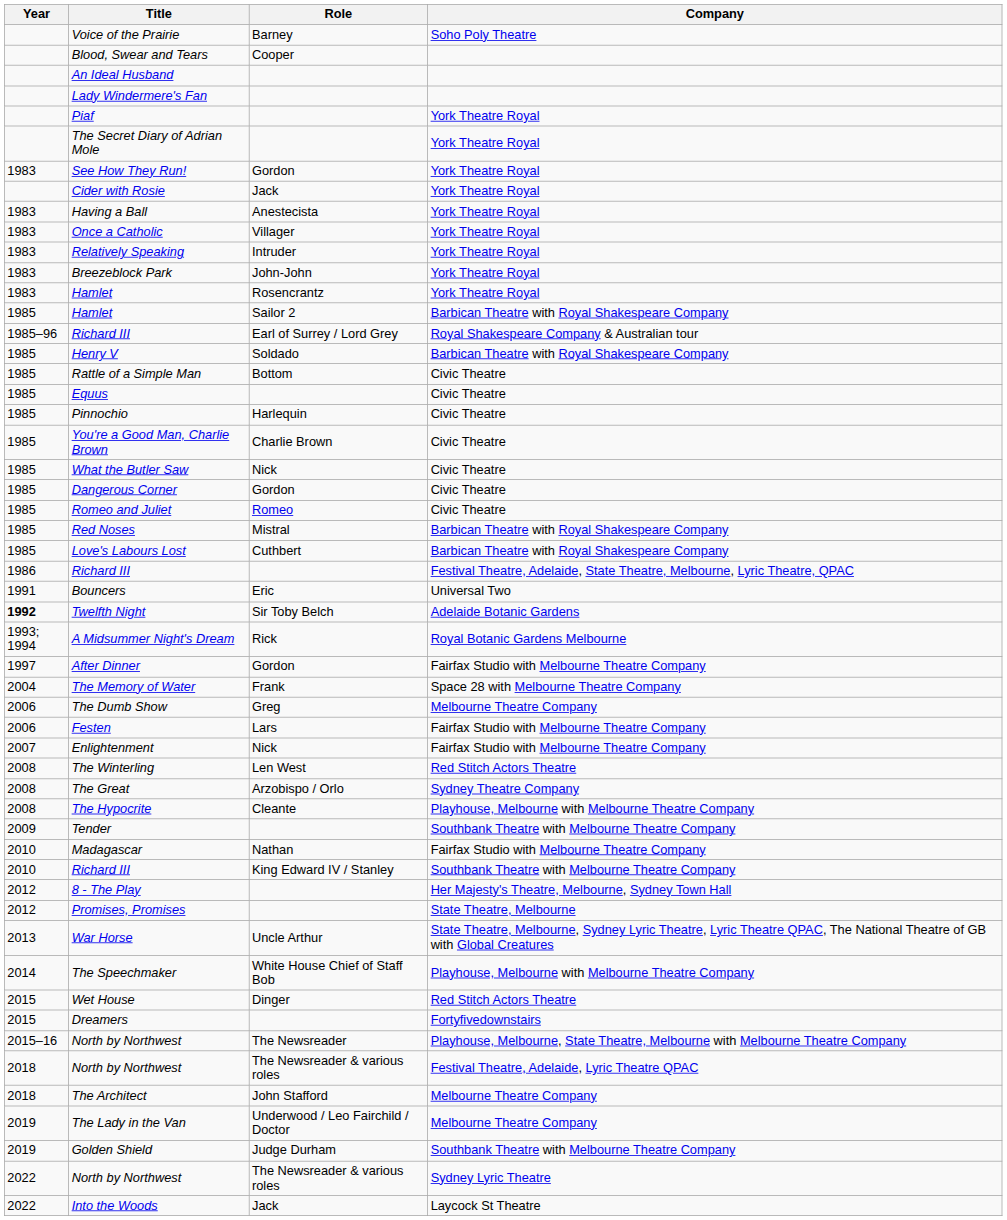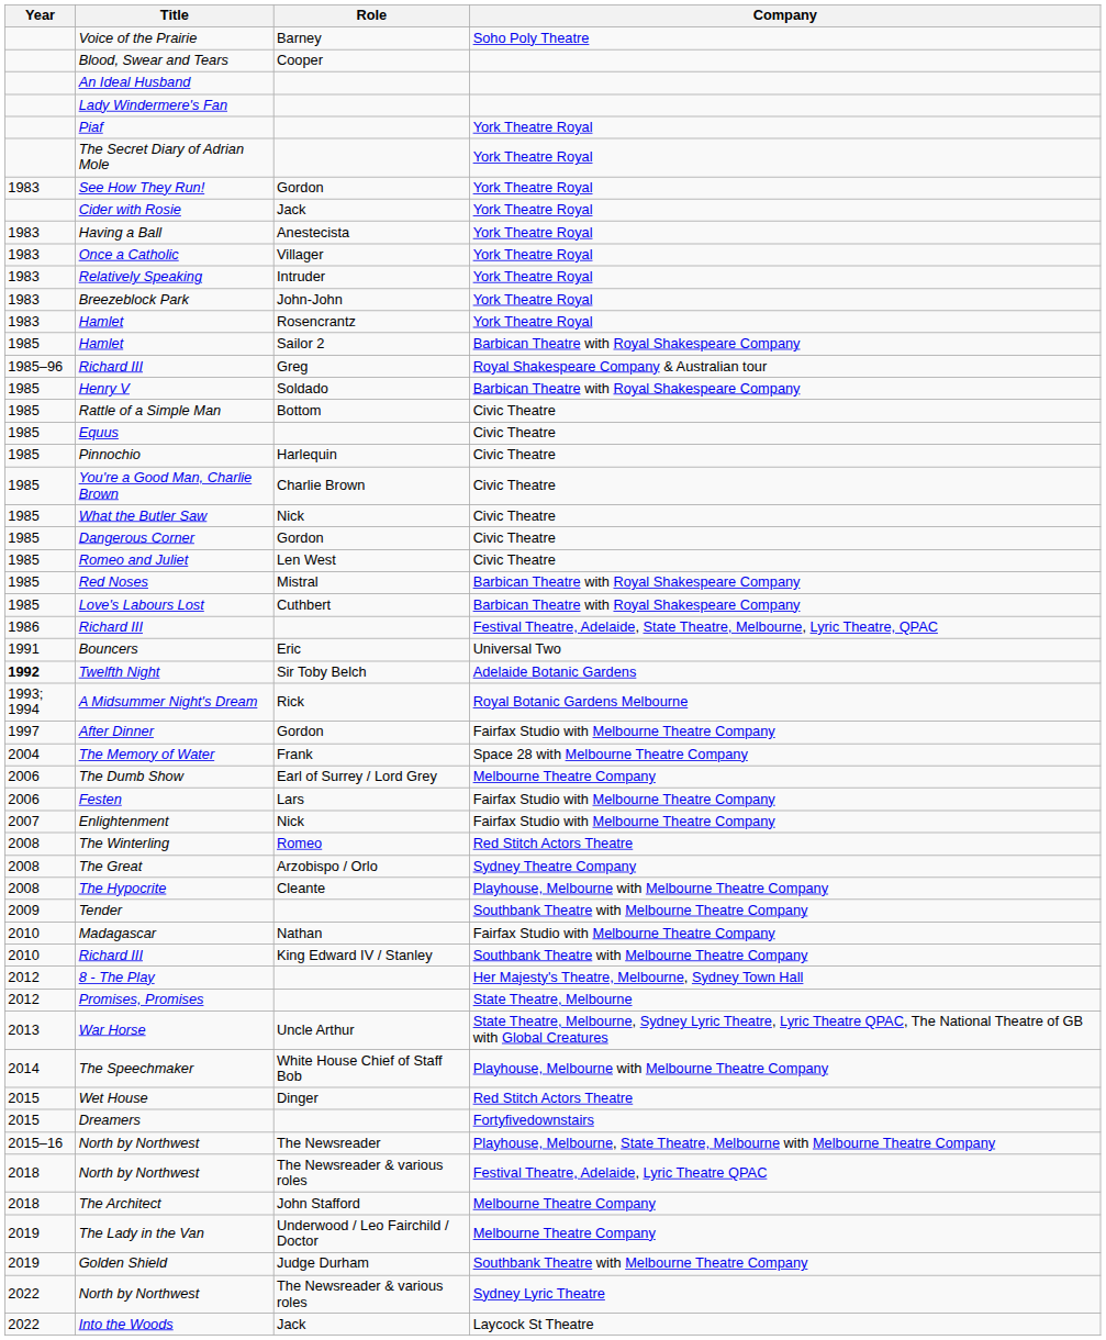 <table class="wikitable">
 <tr>
 <th>Year</th>
 <th>Title</th>
 <th>Role</th>
 <th>Company</th>
 </tr>
 <tr>
 <td></td>
 <td><em>Voice of the Prairie</em></td>
 <td>Barney</td>
 <td><a href='#'>Soho Poly Theatre</a></td>
 </tr>
 <tr>
 <td></td>
 <td><em>Blood, Swear and Tears</em></td>
 <td>Cooper</td>
 <td></td>
 </tr>
 <tr>
 <td></td>
 <td><em><a href='#'>An Ideal Husband</a></em></td>
 <td></td>
 <td></td>
 </tr>
 <tr>
 <td></td>
 <td><em><a href='#'>Lady Windermere's Fan</a></em></td>
 <td></td>
 <td></td>
 </tr>
 <tr>
 <td></td>
 <td><em><a href='#'>Piaf</a></em></td>
 <td></td>
 <td><a href='#'>York Theatre Royal</a></td>
 </tr>
 <tr>
 <td></td>
 <td><em>The Secret Diary of Adrian Mole</em></td>
 <td></td>
 <td><a href='#'>York Theatre Royal</a></td>
 </tr>
 <tr>
 <td>1983</td>
 <td><em><a href='#'>See How They Run!</a></em></td>
 <td>Gordon</td>
 <td><a href='#'>York Theatre Royal</a></td>
 </tr>
 <tr>
 <td></td>
 <td><em><a href='#'>Cider with Rosie</a></em></td>
 <td>Jack</td>
 <td><a href='#'>York Theatre Royal</a></td>
 </tr>
 <tr>
 <td>1983</td>
 <td><em>Having a Ball</em></td>
 <td>Anestecista</td>
 <td><a href='#'>York Theatre Royal</a></td>
 </tr>
 <tr>
 <td>1983</td>
 <td><em><a href='#'>Once a Catholic</a></em></td>
 <td>Villager</td>
 <td><a href='#'>York Theatre Royal</a></td>
 </tr>
 <tr>
 <td>1983</td>
 <td><em><a href='#'>Relatively Speaking</a></em></td>
 <td>Intruder</td>
 <td><a href='#'>York Theatre Royal</a></td>
 </tr>
 <tr>
 <td>1983</td>
 <td><em>Breezeblock Park</em></td>
 <td>John-John</td>
 <td><a href='#'>York Theatre Royal</a></td>
 </tr>
 <tr>
 <td>1983</td>
 <td><em><a href='#'>Hamlet</a></em></td>
 <td>Rosencrantz</td>
 <td><a href='#'>York Theatre Royal</a></td>
 </tr>
 <tr>
 <td>1985</td>
 <td><em><a href='#'>Hamlet</a></em></td>
 <td>Sailor 2</td>
 <td><a href='#'>Barbican Theatre</a> with <a href='#'>Royal Shakespeare Company</a></td>
 </tr>
 <tr>
 <td>1985–96</td>
 <td><em><a href='#'>Richard III</a></em></td>
-<td>Earl of Surrey / Lord Grey</td>
+<td>Greg</td>
 <td><a href='#'>Royal Shakespeare Company</a> & Australian tour</td>
 </tr>
 <tr>
 <td>1985</td>
 <td><em><a href='#'>Henry V</a></em></td>
 <td>Soldado</td>
 <td><a href='#'>Barbican Theatre</a> with <a href='#'>Royal Shakespeare Company</a></td>
 </tr>
 <tr>
 <td>1985</td>
 <td><em>Rattle of a Simple Man</em></td>
 <td>Bottom</td>
 <td>Civic Theatre</td>
 </tr>
 <tr>
 <td>1985</td>
 <td><em><a href='#'>Equus</a></em></td>
 <td></td>
 <td>Civic Theatre</td>
 </tr>
 <tr>
 <td>1985</td>
 <td><em>Pinnochio</em></td>
 <td>Harlequin</td>
 <td>Civic Theatre</td>
 </tr>
 <tr>
 <td>1985</td>
 <td><em><a href='#'>You're a Good Man, Charlie Brown</a></em></td>
 <td>Charlie Brown</td>
 <td>Civic Theatre</td>
 </tr>
 <tr>
 <td>1985</td>
 <td><em><a href='#'>What the Butler Saw</a></em></td>
 <td>Nick</td>
 <td>Civic Theatre</td>
 </tr>
 <tr>
 <td>1985</td>
 <td><em><a href='#'>Dangerous Corner</a></em></td>
 <td>Gordon</td>
 <td>Civic Theatre</td>
 </tr>
 <tr>
 <td>1985</td>
 <td><em><a href='#'>Romeo and Juliet</a></em></td>
-<td><a href='#'>Romeo</a></td>
+<td>Len West</td>
 <td>Civic Theatre</td>
 </tr>
 <tr>
 <td>1985</td>
 <td><em><a href='#'>Red Noses</a></em></td>
 <td>Mistral</td>
 <td><a href='#'>Barbican Theatre</a> with <a href='#'>Royal Shakespeare Company</a></td>
 </tr>
 <tr>
 <td>1985</td>
 <td><em><a href='#'>Love's Labours Lost</a></em></td>
 <td>Cuthbert</td>
 <td><a href='#'>Barbican Theatre</a> with <a href='#'>Royal Shakespeare Company</a></td>
 </tr>
 <tr>
 <td>1986</td>
 <td><em><a href='#'>Richard III</a></em></td>
 <td></td>
 <td><a href='#'>Festival Theatre, Adelaide</a>, <a href='#'>State Theatre, Melbourne</a>, <a href='#'>Lyric Theatre, QPAC</a></td>
 </tr>
 <tr>
 <td>1991</td>
 <td><em>Bouncers</em></td>
 <td>Eric</td>
 <td>Universal Two</td>
 </tr>
 <tr>
 <td><strong>1992</strong></td>
 <td><em><a href='#'>Twelfth Night</a></em></td>
 <td>Sir Toby Belch</td>
 <td><a href='#'>Adelaide Botanic Gardens</a></td>
 </tr>
 <tr>
 <td>1993; 1994</td>
 <td><em><a href='#'>A Midsummer Night's Dream</a></em></td>
 <td>Rick</td>
 <td><a href='#'>Royal Botanic Gardens Melbourne</a></td>
 </tr>
 <tr>
 <td>1997</td>
 <td><em><a href='#'>After Dinner</a></em></td>
 <td>Gordon</td>
 <td>Fairfax Studio with <a href='#'>Melbourne Theatre Company</a></td>
 </tr>
 <tr>
 <td>2004</td>
 <td><em><a href='#'>The Memory of Water</a></em></td>
 <td>Frank</td>
 <td>Space 28 with <a href='#'>Melbourne Theatre Company</a></td>
 </tr>
 <tr>
 <td>2006</td>
 <td><em>The Dumb Show</em></td>
-<td>Greg</td>
+<td>Earl of Surrey / Lord Grey</td>
 <td><a href='#'>Melbourne Theatre Company</a></td>
 </tr>
 <tr>
 <td>2006</td>
 <td><em><a href='#'>Festen</a></em></td>
 <td>Lars</td>
 <td>Fairfax Studio with <a href='#'>Melbourne Theatre Company</a></td>
 </tr>
 <tr>
 <td>2007</td>
 <td><em>Enlightenment</em></td>
 <td>Nick</td>
 <td>Fairfax Studio with <a href='#'>Melbourne Theatre Company</a></td>
 </tr>
 <tr>
 <td>2008</td>
 <td><em>The Winterling</em></td>
-<td>Len West</td>
+<td><a href='#'>Romeo</a></td>
 <td><a href='#'>Red Stitch Actors Theatre</a></td>
 </tr>
 <tr>
 <td>2008</td>
 <td><em>The Great</em></td>
 <td>Arzobispo / Orlo</td>
 <td><a href='#'>Sydney Theatre Company</a></td>
 </tr>
 <tr>
 <td>2008</td>
 <td><em><a href='#'>The Hypocrite</a></em></td>
 <td>Cleante</td>
 <td><a href='#'>Playhouse, Melbourne</a> with <a href='#'>Melbourne Theatre Company</a></td>
 </tr>
 <tr>
 <td>2009</td>
 <td><em>Tender</em></td>
 <td></td>
 <td><a href='#'>Southbank Theatre</a> with <a href='#'>Melbourne Theatre Company</a></td>
 </tr>
 <tr>
 <td>2010</td>
 <td><em>Madagascar</em></td>
 <td>Nathan</td>
 <td>Fairfax Studio with <a href='#'>Melbourne Theatre Company</a></td>
 </tr>
 <tr>
 <td>2010</td>
 <td><em><a href='#'>Richard III</a></em></td>
 <td>King Edward IV / Stanley</td>
 <td><a href='#'>Southbank Theatre</a> with <a href='#'>Melbourne Theatre Company</a></td>
 </tr>
 <tr>
 <td>2012</td>
 <td><em><a href='#'>8 - The Play</a></em></td>
 <td></td>
 <td><a href='#'>Her Majesty's Theatre, Melbourne</a>, <a href='#'>Sydney Town Hall</a></td>
 </tr>
 <tr>
 <td>2012</td>
 <td><em><a href='#'>Promises, Promises</a></em></td>
 <td></td>
 <td><a href='#'>State Theatre, Melbourne</a></td>
 </tr>
 <tr>
 <td>2013</td>
 <td><em><a href='#'>War Horse</a></em></td>
 <td>Uncle Arthur</td>
 <td><a href='#'>State Theatre, Melbourne</a>, <a href='#'>Sydney Lyric Theatre</a>, <a href='#'>Lyric Theatre QPAC</a>, The National Theatre of GB with <a href='#'>Global Creatures</a></td>
 </tr>
 <tr>
 <td>2014</td>
 <td><em>The Speechmaker</em></td>
 <td>White House Chief of Staff Bob</td>
 <td><a href='#'>Playhouse, Melbourne</a> with <a href='#'>Melbourne Theatre Company</a></td>
 </tr>
 <tr>
 <td>2015</td>
 <td><em>Wet House</em></td>
 <td>Dinger</td>
 <td><a href='#'>Red Stitch Actors Theatre</a></td>
 </tr>
 <tr>
 <td>2015</td>
 <td><em>Dreamers</em></td>
 <td></td>
 <td><a href='#'>Fortyfivedownstairs</a></td>
 </tr>
 <tr>
 <td>2015–16</td>
 <td><em>North by Northwest</em></td>
 <td>The Newsreader</td>
 <td><a href='#'>Playhouse, Melbourne</a>, <a href='#'>State Theatre, Melbourne</a> with <a href='#'>Melbourne Theatre Company</a></td>
 </tr>
 <tr>
 <td>2018</td>
 <td><em>North by Northwest</em></td>
 <td>The Newsreader & various roles</td>
 <td><a href='#'>Festival Theatre, Adelaide</a>, <a href='#'>Lyric Theatre QPAC</a></td>
 </tr>
 <tr>
 <td>2018</td>
 <td><em>The Architect</em></td>
 <td>John Stafford</td>
 <td><a href='#'>Melbourne Theatre Company</a></td>
 </tr>
 <tr>
 <td>2019</td>
 <td><em>The Lady in the Van</em></td>
 <td>Underwood / Leo Fairchild / Doctor</td>
 <td><a href='#'>Melbourne Theatre Company</a></td>
 </tr>
 <tr>
 <td>2019</td>
 <td><em>Golden Shield</em></td>
 <td>Judge Durham</td>
 <td><a href='#'>Southbank Theatre</a> with <a href='#'>Melbourne Theatre Company</a></td>
 </tr>
 <tr>
 <td>2022</td>
 <td><em>North by Northwest</em></td>
 <td>The Newsreader & various roles</td>
 <td><a href='#'>Sydney Lyric Theatre</a></td>
 </tr>
 <tr>
 <td>2022</td>
 <td><em><a href='#'>Into the Woods</a></em></td>
 <td>Jack</td>
 <td>Laycock St Theatre</td>
 </tr>
 </table>
